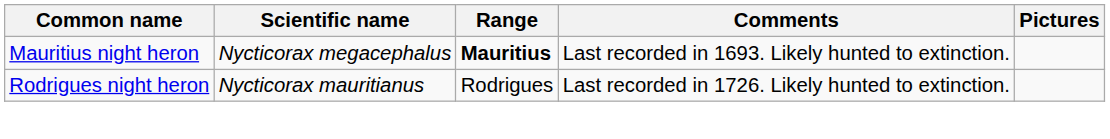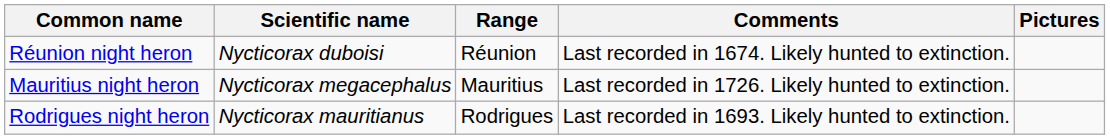 <table class="wikitable sortable">
 <tr>
 <th>Common name</th>
 <th>Scientific name</th>
 <th>Range</th>
 <th class="unsortable">Comments</th>
 <th class="unsortable">Pictures</th>
 </tr>
 <tr>
+<td><a href='#'>Réunion night heron</a></td>
+<td><em>Nycticorax duboisi</em></td>
+<td>Réunion</td>
+<td>Last recorded in 1674. Likely hunted to extinction.</td>
+<td></td>
+</tr>
+<tr>
 <td><a href='#'>Mauritius night heron</a></td>
 <td><em>Nycticorax megacephalus</em></td>
-<td><strong>Mauritius</strong></td>
-<td>Last recorded in 1693. Likely hunted to extinction.</td>
+<td>Mauritius</td>
+<td>Last recorded in 1726. Likely hunted to extinction.</td>
 <td></td>
 </tr>
 <tr>
 <td><a href='#'>Rodrigues night heron</a></td>
 <td><em>Nycticorax mauritianus</em></td>
 <td>Rodrigues</td>
-<td>Last recorded in 1726. Likely hunted to extinction.</td>
+<td>Last recorded in 1693. Likely hunted to extinction.</td>
 <td></td>
 </tr>
 </table>
